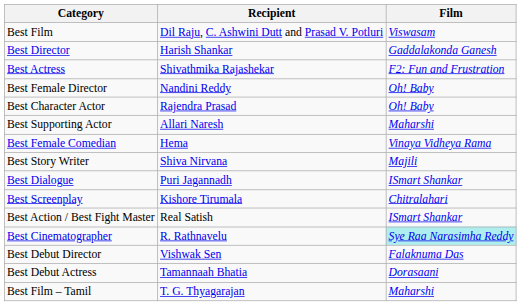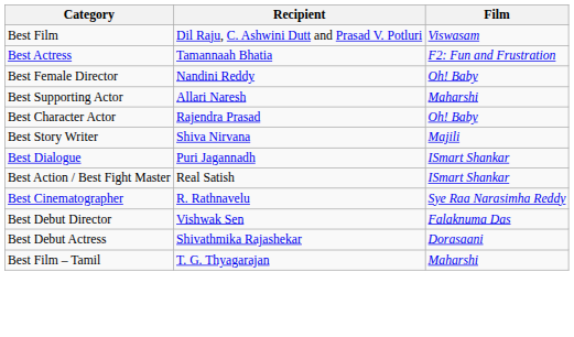 <table class="wikitable">
 <tr>
 <th>Category</th>
 <th>Recipient</th>
 <th>Film</th>
 </tr>
 <tr>
 <td>Best Film</td>
 <td><a href='#'>Dil Raju</a>, <a href='#'>C. Ashwini Dutt</a> and <a href='#'>Prasad V. Potluri</a></td>
 <td><em><a href='#'>Viswasam</a></em></td>
 </tr>
 <tr>
-<td><a href='#'>Best Director</a></td>
-<td><a href='#'>Harish Shankar</a></td>
-<td><em><a href='#'>Gaddalakonda Ganesh</a></em></td>
-</tr>
-<tr>
 <td><a href='#'>Best Actress</a></td>
-<td><a href='#'>Shivathmika Rajashekar</a></td>
+<td><a href='#'>Tamannaah Bhatia</a></td>
 <td><em><a href='#'>F2: Fun and Frustration</a></em></td>
 </tr>
 <tr>
 <td>Best Female Director</td>
 <td><a href='#'>Nandini Reddy</a></td>
 <td><em><a href='#'>Oh! Baby</a></em></td>
 </tr>
 <tr>
-<td>Best Character Actor</td>
-<td><a href='#'>Rajendra Prasad</a></td>
-<td><em><a href='#'>Oh! Baby</a></em></td>
-</tr>
-<tr>
 <td>Best Supporting Actor</td>
 <td><a href='#'>Allari Naresh</a></td>
 <td><a href='#'><em>Maharshi</em></a></td>
 </tr>
 <tr>
-<td><a href='#'>Best Female Comedian</a></td>
-<td><a href='#'>Hema</a></td>
-<td><em><a href='#'>Vinaya Vidheya Rama</a></em></td>
+<td>Best Character Actor</td>
+<td><a href='#'>Rajendra Prasad</a></td>
+<td><em><a href='#'>Oh! Baby</a></em></td>
 </tr>
 <tr>
 <td>Best Story Writer</td>
 <td><a href='#'>Shiva Nirvana</a></td>
 <td><em><a href='#'>Majili</a></em></td>
 </tr>
 <tr>
 <td><a href='#'>Best Dialogue</a></td>
 <td><a href='#'>Puri Jagannadh</a></td>
 <td><em><a href='#'>ISmart Shankar</a></em></td>
 </tr>
 <tr>
-<td><a href='#'>Best Screenplay</a></td>
-<td><a href='#'>Kishore Tirumala</a></td>
-<td><a href='#'><em>Chitralahari</em></a></td>
-</tr>
-<tr>
 <td>Best Action / Best Fight Master</td>
 <td>Real Satish</td>
 <td><em><a href='#'>ISmart Shankar</a></em></td>
 </tr>
 <tr>
 <td><a href='#'>Best Cinematographer</a></td>
 <td><a href='#'>R. Rathnavelu</a></td>
-<td style="background: paleturquoise;"><em><a href='#'>Sye Raa Narasimha Reddy</a></em></td>
+<td><em><a href='#'>Sye Raa Narasimha Reddy</a></em></td>
 </tr>
 <tr>
 <td>Best Debut Director</td>
 <td><a href='#'>Vishwak Sen</a></td>
 <td><em><a href='#'>Falaknuma Das</a></em></td>
 </tr>
 <tr>
 <td>Best Debut Actress</td>
-<td><a href='#'>Tamannaah Bhatia</a></td>
+<td><a href='#'>Shivathmika Rajashekar</a></td>
 <td><em><a href='#'>Dorasaani</a></em></td>
 </tr>
 <tr>
 <td>Best Film – Tamil</td>
 <td><a href='#'>T. G. Thyagarajan</a></td>
 <td><a href='#'><em>Maharshi</em></a></td>
 </tr>
 </table>
